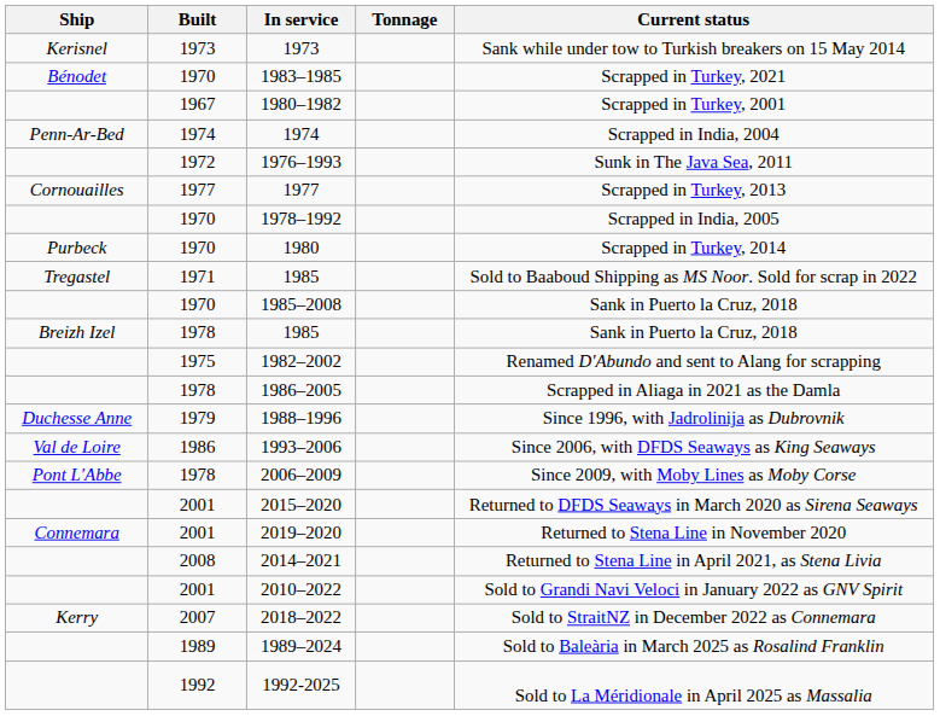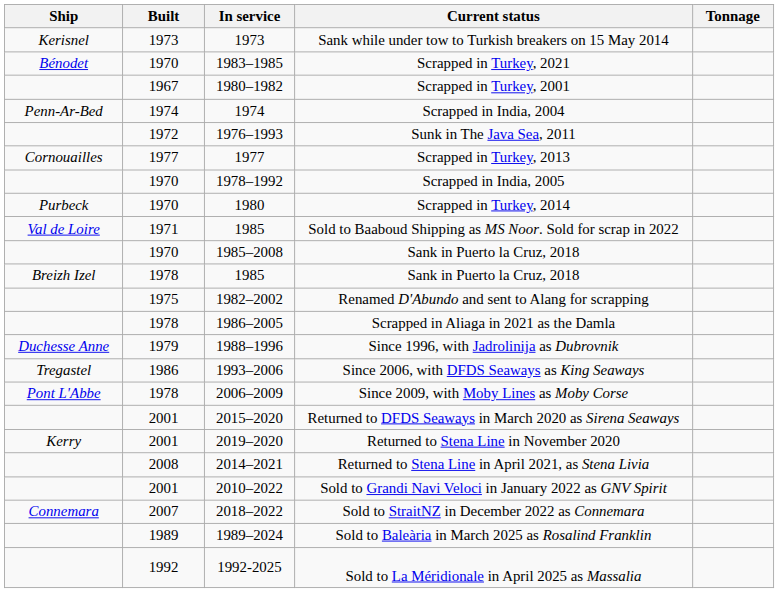 <table class="wikitable sortable" style="text-align:center;">
 <tr>
 <th style="width:120px;" scope="col">Ship</th>
 <th style="width:80px;" scope="col">Built</th>
 <th style="width:90px;" scope="col">In service</th>
+<th style="width:420px;" class="unsortable" scope="col">Current status</th>
 <th style="width:80px;" scope="col" data-sort- type="number">Tonnage</th>
-<th style="width:420px;" class="unsortable" scope="col">Current status</th>
 </tr>
 <tr>
 <td><em>Kerisnel</em></td>
 <td>1973</td>
 <td>1973</td>
+<td>Sank while under tow to Turkish breakers on 15 May 2014</td>
 <td></td>
-<td>Sank while under tow to Turkish breakers on 15 May 2014</td>
 </tr>
 <tr>
 <td><a href='#'><em>Bénodet</em></a></td>
 <td>1970</td>
 <td>1983–1985</td>
+<td>Scrapped in <a href='#'>Turkey</a>, 2021</td>
 <td></td>
-<td>Scrapped in <a href='#'>Turkey</a>, 2021</td>
 </tr>
 <tr>
 <td></td>
 <td>1967</td>
 <td>1980–1982</td>
+<td>Scrapped in <a href='#'>Turkey</a>, 2001</td>
 <td></td>
-<td>Scrapped in <a href='#'>Turkey</a>, 2001</td>
 </tr>
 <tr>
 <td><em>Penn-Ar-Bed</em></td>
 <td>1974</td>
 <td>1974</td>
+<td>Scrapped in India, 2004</td>
 <td></td>
-<td>Scrapped in India, 2004</td>
 </tr>
 <tr>
 <td></td>
 <td>1972</td>
 <td>1976–1993</td>
+<td>Sunk in The <a href='#'>Java Sea</a>, 2011</td>
 <td></td>
-<td>Sunk in The <a href='#'>Java Sea</a>, 2011</td>
 </tr>
 <tr>
 <td><em>Cornouailles</em></td>
 <td>1977</td>
 <td>1977</td>
+<td>Scrapped in <a href='#'>Turkey</a>, 2013</td>
 <td></td>
-<td>Scrapped in <a href='#'>Turkey</a>, 2013</td>
 </tr>
 <tr>
 <td></td>
 <td>1970</td>
 <td>1978–1992</td>
+<td>Scrapped in India, 2005</td>
 <td></td>
-<td>Scrapped in India, 2005</td>
 </tr>
 <tr>
 <td><em>Purbeck</em></td>
 <td>1970</td>
 <td>1980</td>
+<td>Scrapped in <a href='#'>Turkey</a>, 2014</td>
 <td></td>
-<td>Scrapped in <a href='#'>Turkey</a>, 2014</td>
 </tr>
 <tr>
-<td><em>Tregastel</em></td>
+<td><a href='#'><em>Val de Loire</em></a></td>
 <td>1971</td>
 <td>1985</td>
+<td>Sold to Baaboud Shipping as <em>MS Noor</em>. Sold for scrap in 2022</td>
 <td></td>
-<td>Sold to Baaboud Shipping as <em>MS Noor</em>. Sold for scrap in 2022</td>
 </tr>
 <tr>
 <td></td>
 <td>1970</td>
 <td>1985–2008</td>
+<td>Sank in Puerto la Cruz, 2018</td>
 <td></td>
-<td>Sank in Puerto la Cruz, 2018</td>
 </tr>
 <tr>
 <td><em>Breizh Izel</em></td>
 <td>1978</td>
 <td>1985</td>
+<td>Sank in Puerto la Cruz, 2018</td>
 <td></td>
-<td>Sank in Puerto la Cruz, 2018</td>
 </tr>
 <tr>
 <td></td>
 <td>1975</td>
 <td>1982–2002</td>
+<td>Renamed <em>D'Abundo</em> and sent to Alang for scrapping</td>
 <td></td>
-<td>Renamed <em>D'Abundo</em> and sent to Alang for scrapping</td>
 </tr>
 <tr>
 <td></td>
 <td>1978</td>
 <td>1986–2005</td>
+<td>Scrapped in Aliaga in 2021 as the Damla</td>
 <td></td>
-<td>Scrapped in Aliaga in 2021 as the Damla</td>
 </tr>
 <tr>
 <td><a href='#'><em>Duchesse Anne</em></a></td>
 <td>1979</td>
 <td>1988–1996</td>
+<td>Since 1996, with <a href='#'>Jadrolinija</a> as <em>Dubrovnik</em></td>
 <td></td>
-<td>Since 1996, with <a href='#'>Jadrolinija</a> as <em>Dubrovnik</em></td>
 </tr>
 <tr>
-<td><a href='#'><em>Val de Loire</em></a></td>
+<td><em>Tregastel</em></td>
 <td>1986</td>
 <td>1993–2006</td>
+<td>Since 2006, with <a href='#'>DFDS Seaways</a> as <em>King Seaways</em></td>
 <td></td>
-<td>Since 2006, with <a href='#'>DFDS Seaways</a> as <em>King Seaways</em></td>
 </tr>
 <tr>
 <td><a href='#'><em>Pont L'Abbe</em></a></td>
 <td>1978</td>
 <td>2006–2009</td>
+<td>Since 2009, with <a href='#'>Moby Lines</a> as <em>Moby Corse</em></td>
 <td></td>
-<td>Since 2009, with <a href='#'>Moby Lines</a> as <em>Moby Corse</em></td>
 </tr>
 <tr>
 <td></td>
 <td>2001</td>
 <td>2015–2020</td>
+<td>Returned to <a href='#'>DFDS Seaways</a> in March 2020 as <em>Sirena Seaways</em></td>
 <td></td>
-<td>Returned to <a href='#'>DFDS Seaways</a> in March 2020 as <em>Sirena Seaways</em></td>
 </tr>
 <tr>
-<td><a href='#'><em>Connemara</em></a></td>
+<td><em>Kerry</em></td>
 <td>2001</td>
 <td>2019–2020</td>
+<td>Returned to <a href='#'>Stena Line</a> in November 2020</td>
 <td></td>
-<td>Returned to <a href='#'>Stena Line</a> in November 2020</td>
 </tr>
 <tr>
 <td></td>
 <td>2008</td>
 <td>2014–2021</td>
+<td>Returned to <a href='#'>Stena Line</a> in April 2021, as <em>Stena Livia</em></td>
 <td></td>
-<td>Returned to <a href='#'>Stena Line</a> in April 2021, as <em>Stena Livia</em></td>
 </tr>
 <tr>
 <td></td>
 <td>2001</td>
 <td>2010–2022</td>
+<td>Sold to <a href='#'>Grandi Navi Veloci</a> in January 2022 as <em>GNV Spirit</em></td>
 <td></td>
-<td>Sold to <a href='#'>Grandi Navi Veloci</a> in January 2022 as <em>GNV Spirit</em></td>
 </tr>
 <tr>
-<td><em>Kerry</em></td>
+<td><a href='#'><em>Connemara</em></a></td>
 <td>2007</td>
 <td>2018–2022</td>
+<td>Sold to <a href='#'>StraitNZ</a> in December 2022 as <em>Connemara</em></td>
 <td></td>
-<td>Sold to <a href='#'>StraitNZ</a> in December 2022 as <em>Connemara</em></td>
 </tr>
 <tr>
 <td></td>
 <td>1989</td>
 <td>1989–2024</td>
+<td>Sold to <a href='#'>Baleària</a> in March 2025 as <em>Rosalind Franklin</em></td>
 <td></td>
-<td>Sold to <a href='#'>Baleària</a> in March 2025 as <em>Rosalind Franklin</em></td>
 </tr>
 <tr>
 <td></td>
 <td>1992</td>
 <td>1992-2025</td>
+<td><br>Sold to <a href='#'>La Méridionale</a> in April 2025 as <em>Massalia</em></td>
 <td></td>
-<td><br>Sold to <a href='#'>La Méridionale</a> in April 2025 as <em>Massalia</em></td>
 </tr>
 </table>
